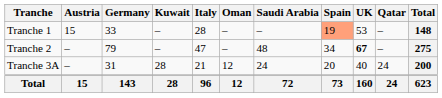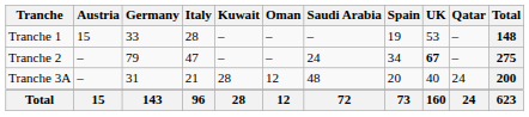 <table class="wikitable" style="margin:1em auto">
 <tr>
 <th>Tranche</th>
 <th>Austria</th>
 <th>Germany</th>
+<th>Italy</th>
 <th>Kuwait</th>
-<th>Italy</th>
 <th>Oman</th>
 <th>Saudi Arabia</th>
 <th>Spain</th>
 <th>UK</th>
 <th>Qatar</th>
 <th>Total</th>
 </tr>
 <tr>
 <td>Tranche 1</td>
 <td>15</td>
 <td>33</td>
-<td>–</td>
 <td>28</td>
 <td>–</td>
 <td>–</td>
-<td style="background: lightsalmon;">19</td>
+<td>–</td>
+<td>19</td>
 <td>53</td>
 <td>–</td>
 <th>148</th>
 </tr>
 <tr>
 <td>Tranche 2</td>
 <td>–</td>
 <td>79</td>
-<td>–</td>
 <td>47</td>
 <td>–</td>
-<td>48</td>
+<td>–</td>
+<td>24</td>
 <td>34</td>
 <td><strong>67</strong></td>
 <td>–</td>
 <th>275</th>
 </tr>
 <tr>
 <td>Tranche 3A</td>
 <td>–</td>
 <td>31</td>
+<td>21</td>
 <td>28</td>
-<td>21</td>
 <td>12</td>
-<td>24</td>
+<td>48</td>
 <td>20</td>
 <td>40</td>
 <td>24</td>
 <th>200</th>
 </tr>
 <tr style="border-top:2px solid #aaa; font-weight:bold;">
 <th>Total</th>
 <th>15</th>
 <th>143</th>
+<th>96</th>
 <th>28</th>
-<th>96</th>
 <th>12</th>
 <th>72</th>
 <th>73</th>
 <th>160</th>
 <th>24</th>
 <th>623</th>
 </tr>
 </table>
